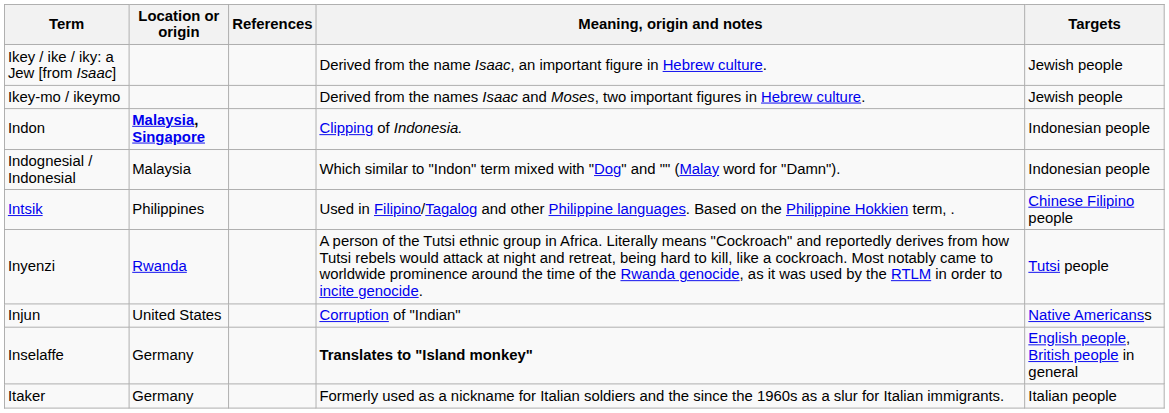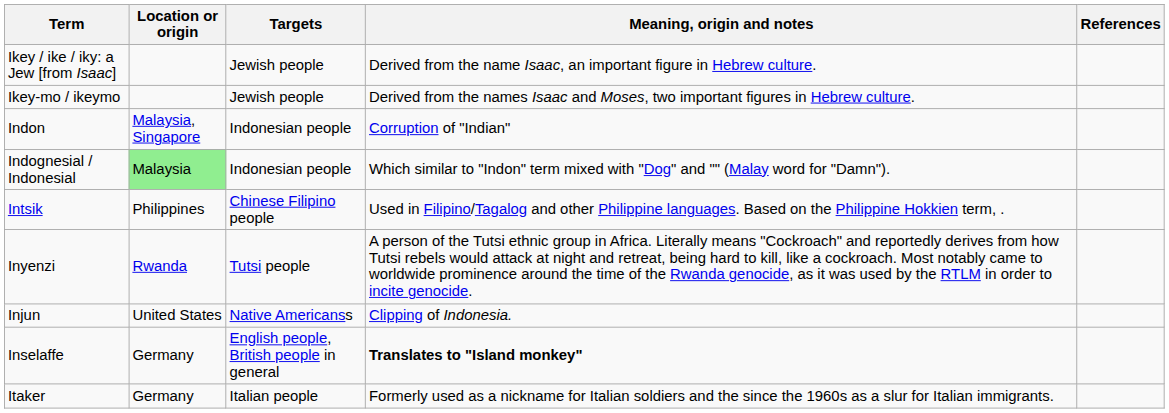 <table class="wikitable">
 <tr>
 <th>Term</th>
 <th>Location or origin</th>
+<th>Targets</th>
+<th>Meaning, origin and notes</th>
 <th>References</th>
-<th>Meaning, origin and notes</th>
-<th>Targets</th>
 </tr>
 <tr>
 <td>Ikey / ike / iky: a Jew [from <em>Isaac</em>]</td>
 <td></td>
+<td>Jewish people</td>
+<td>Derived from the name <em>Isaac</em>, an important figure in <a href='#'>Hebrew culture</a>.</td>
 <td></td>
-<td>Derived from the name <em>Isaac</em>, an important figure in <a href='#'>Hebrew culture</a>.</td>
-<td>Jewish people</td>
 </tr>
 <tr>
 <td>Ikey-mo / ikeymo</td>
 <td></td>
+<td>Jewish people</td>
+<td>Derived from the names <em>Isaac</em> and <em>Moses</em>, two important figures in <a href='#'>Hebrew culture</a>.</td>
 <td></td>
-<td>Derived from the names <em>Isaac</em> and <em>Moses</em>, two important figures in <a href='#'>Hebrew culture</a>.</td>
-<td>Jewish people</td>
 </tr>
 <tr>
 <td>Indon</td>
-<td><strong><a href='#'>Malaysia</a>, <a href='#'>Singapore</a></strong></td>
+<td><a href='#'>Malaysia</a>, <a href='#'>Singapore</a></td>
+<td>Indonesian people</td>
+<td><a href='#'>Corruption</a> of "Indian"</td>
 <td></td>
-<td><a href='#'>Clipping</a> of <em>Indonesia.</em></td>
-<td>Indonesian people</td>
 </tr>
 <tr>
 <td>Indognesial / Indonesial</td>
-<td>Malaysia</td>
+<td style="background: lightgreen;">Malaysia</td>
+<td>Indonesian people</td>
+<td>Which similar to "Indon" term mixed with "<a href='#'>Dog</a>" and "" (<a href='#'>Malay</a> word for "Damn").</td>
 <td></td>
-<td>Which similar to "Indon" term mixed with "<a href='#'>Dog</a>" and "" (<a href='#'>Malay</a> word for "Damn").</td>
-<td>Indonesian people</td>
 </tr>
 <tr>
 <td><a href='#'>Intsik</a></td>
 <td>Philippines</td>
+<td><a href='#'>Chinese Filipino</a> people</td>
+<td>Used in <a href='#'>Filipino</a>/<a href='#'>Tagalog</a> and other <a href='#'>Philippine languages</a>. Based on the <a href='#'>Philippine Hokkien</a> term, .</td>
 <td></td>
-<td>Used in <a href='#'>Filipino</a>/<a href='#'>Tagalog</a> and other <a href='#'>Philippine languages</a>. Based on the <a href='#'>Philippine Hokkien</a> term, .</td>
-<td><a href='#'>Chinese Filipino</a> people</td>
 </tr>
 <tr>
 <td>Inyenzi</td>
 <td><a href='#'>Rwanda</a></td>
+<td><a href='#'>Tutsi</a> people</td>
+<td>A person of the Tutsi ethnic group in Africa. Literally means "Cockroach" and reportedly derives from how Tutsi rebels would attack at night and retreat, being hard to kill, like a cockroach. Most notably came to worldwide prominence around the time of the <a href='#'>Rwanda genocide</a>, as it was used by the <a href='#'>RTLM</a> in order to <a href='#'>incite genocide</a>.</td>
 <td></td>
-<td>A person of the Tutsi ethnic group in Africa. Literally means "Cockroach" and reportedly derives from how Tutsi rebels would attack at night and retreat, being hard to kill, like a cockroach. Most notably came to worldwide prominence around the time of the <a href='#'>Rwanda genocide</a>, as it was used by the <a href='#'>RTLM</a> in order to <a href='#'>incite genocide</a>.</td>
-<td><a href='#'>Tutsi</a> people</td>
 </tr>
 <tr>
 <td>Injun</td>
 <td>United States</td>
+<td><a href='#'>Native Americans</a>s</td>
+<td><a href='#'>Clipping</a> of <em>Indonesia.</em></td>
 <td></td>
-<td><a href='#'>Corruption</a> of "Indian"</td>
-<td><a href='#'>Native Americans</a>s</td>
 </tr>
 <tr>
 <td>Inselaffe</td>
 <td>Germany</td>
+<td><a href='#'>English people</a>, <a href='#'>British people</a> in general</td>
+<td><strong>Translates to "Island monkey"</strong></td>
 <td></td>
-<td><strong>Translates to "Island monkey"</strong></td>
-<td><a href='#'>English people</a>, <a href='#'>British people</a> in general</td>
 </tr>
 <tr>
 <td>Itaker</td>
 <td>Germany</td>
+<td>Italian people</td>
+<td>Formerly used as a nickname for Italian soldiers and the since the 1960s as a slur for Italian immigrants.</td>
 <td></td>
-<td>Formerly used as a nickname for Italian soldiers and the since the 1960s as a slur for Italian immigrants.</td>
-<td>Italian people</td>
 </tr>
 </table>
